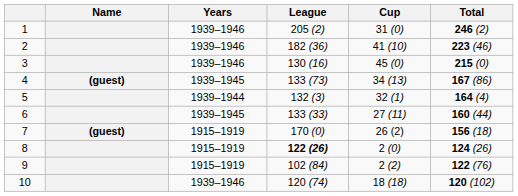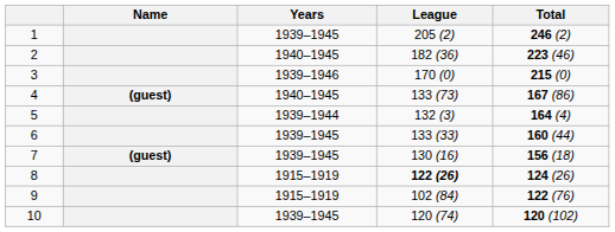 <table class="sortable wikitable plainrowheaders" style="text-align: center;">
 <tr>
 <th scope="col" style="width:5%;"></th>
 <th scope="col" style="width:15%;">Name</th>
 <th scope="col" style="width:12%;">Years</th>
 <th scope="col" style="width:10%;">League</th>
-<th scope="col" style="width:10%;">Cup</th>
 <th scope="col" style="width:10%;">Total</th>
 </tr>
 <tr>
 <td>1</td>
 <th scope="row"> </th>
-<td>1939–1946</td>
+<td>1939–1945</td>
 <td>205 <em>(2)</em></td>
-<td>31 <em>(0)</em></td>
 <td><strong>246</strong> <em>(2)</em></td>
 </tr>
 <tr>
 <td>2</td>
 <th scope="row"> </th>
-<td>1939–1946</td>
+<td>1940–1945</td>
 <td>182 <em>(36)</em></td>
-<td>41 <em>(10)</em></td>
 <td><strong>223</strong> <em>(46)</em></td>
 </tr>
 <tr>
 <td>3</td>
 <th scope="row"> </th>
 <td>1939–1946</td>
-<td>130 <em>(16)</em></td>
-<td>45 <em>(0)</em></td>
+<td>170 <em>(0)</em></td>
 <td><strong>215</strong> <em>(0)</em></td>
 </tr>
 <tr>
 <td>4</td>
 <th scope="row">  (guest)</th>
-<td>1939–1945</td>
+<td>1940–1945</td>
 <td>133 <em>(73)</em></td>
-<td>34 <em>(13)</em></td>
 <td><strong>167</strong> <em>(86)</em></td>
 </tr>
 <tr>
 <td>5</td>
 <th scope="row"> </th>
 <td>1939–1944</td>
 <td>132 <em>(3)</em></td>
-<td>32 <em>(1)</em></td>
 <td><strong>164</strong> <em>(4)</em></td>
 </tr>
 <tr>
 <td>6</td>
 <th scope="row"> </th>
 <td>1939–1945</td>
 <td>133 <em>(33)</em></td>
-<td>27 <em>(11)</em></td>
 <td><strong>160</strong> <em>(44)</em></td>
 </tr>
 <tr>
 <td>7</td>
 <th scope="row">  (guest)</th>
-<td>1915–1919</td>
-<td>170 <em>(0)</em></td>
-<td>26 (2)</td>
+<td>1939–1945</td>
+<td>130 <em>(16)</em></td>
 <td><strong>156</strong> <em>(18)</em></td>
 </tr>
 <tr>
 <td>8</td>
 <th scope="row"> </th>
 <td>1915–1919</td>
 <td><strong>122 <em>(26)</em></strong></td>
-<td>2 <em>(0)</em></td>
 <td><strong>124</strong> <em>(26)</em></td>
 </tr>
 <tr>
 <td>9</td>
 <th scope="row"> </th>
 <td>1915–1919</td>
 <td>102 <em>(84)</em></td>
-<td>2 <em>(2)</em></td>
 <td><strong>122</strong> <em>(76)</em></td>
 </tr>
 <tr>
 <td>10</td>
 <th scope="row"> </th>
-<td>1939–1946</td>
+<td>1939–1945</td>
 <td>120 <em>(74)</em></td>
-<td>18 <em>(18)</em></td>
 <td><strong>120</strong> <em>(102)</em></td>
 </tr>
 </table>
